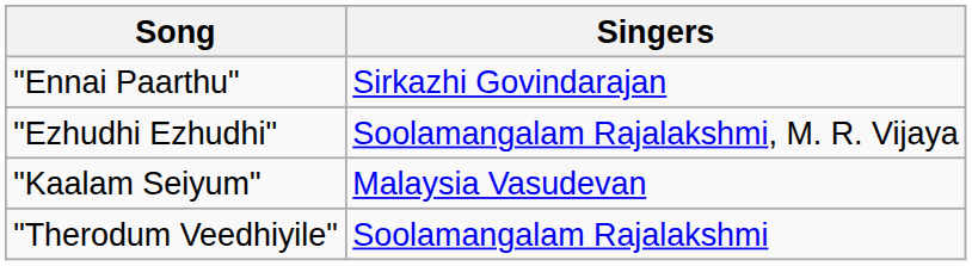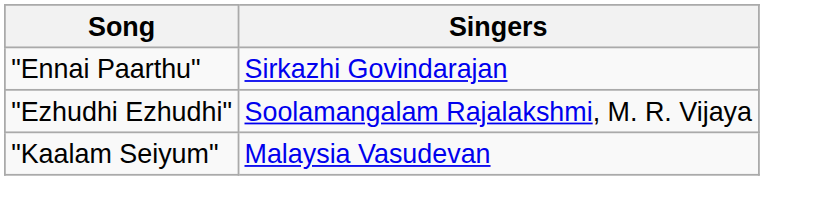 <table class="wikitable" style="font-size:95%;">
 <tr>
 <th>Song</th>
 <th>Singers</th>
 </tr>
 <tr>
 <td>"Ennai Paarthu"</td>
 <td><a href='#'>Sirkazhi Govindarajan</a></td>
 </tr>
 <tr>
 <td>"Ezhudhi Ezhudhi"</td>
 <td><a href='#'>Soolamangalam Rajalakshmi</a>, M. R. Vijaya</td>
 </tr>
 <tr>
 <td>"Kaalam Seiyum"</td>
 <td><a href='#'>Malaysia Vasudevan</a></td>
 </tr>
-<tr>
-<td>"Therodum Veedhiyile"</td>
-<td><a href='#'>Soolamangalam Rajalakshmi</a></td>
-</tr>
 </table>
